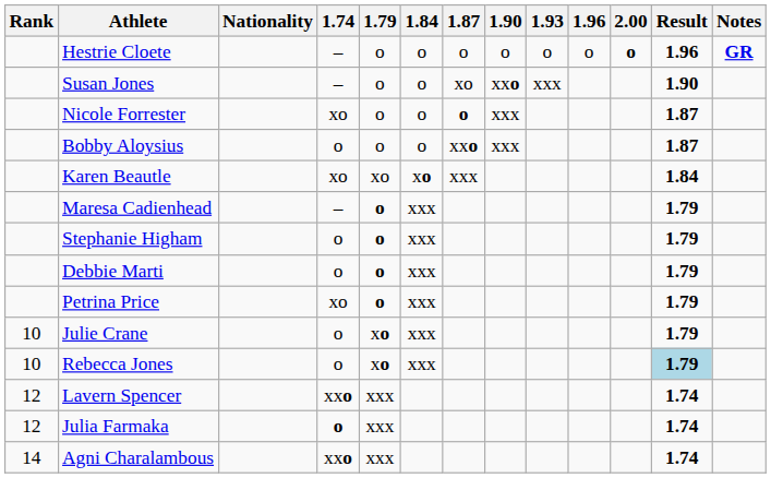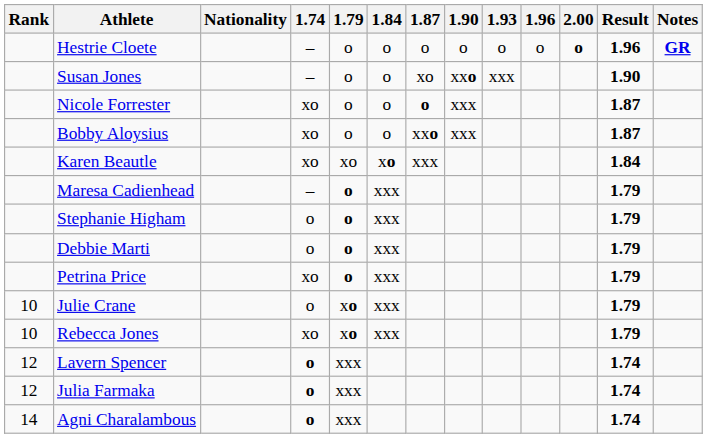 <table class="wikitable sortable" style="text-align:center;font-size:95%">
 <tr>
 <th>Rank</th>
 <th>Athlete</th>
 <th>Nationality</th>
 <th>1.74</th>
 <th>1.79</th>
 <th>1.84</th>
 <th>1.87</th>
 <th>1.90</th>
 <th>1.93</th>
 <th>1.96</th>
 <th>2.00</th>
 <th>Result</th>
 <th>Notes</th>
 </tr>
 <tr>
 <td></td>
 <td align="left"><a href='#'>Hestrie Cloete</a></td>
 <td align=left></td>
 <td>–</td>
 <td>o</td>
 <td>o</td>
 <td>o</td>
 <td>o</td>
 <td>o</td>
 <td>o</td>
 <td><strong>o</strong></td>
 <td><strong>1.96</strong></td>
 <td><strong><a href='#'>GR</a></strong></td>
 </tr>
 <tr>
 <td></td>
 <td align="left"><a href='#'>Susan Jones</a></td>
 <td align=left></td>
 <td>–</td>
 <td>o</td>
 <td>o</td>
 <td>xo</td>
 <td>xx<strong>o</strong></td>
 <td>xxx</td>
 <td></td>
 <td></td>
 <td><strong>1.90</strong></td>
 <td></td>
 </tr>
 <tr>
 <td></td>
 <td align="left"><a href='#'>Nicole Forrester</a></td>
 <td align=left></td>
 <td>xo</td>
 <td>o</td>
 <td>o</td>
 <td><strong>o</strong></td>
 <td>xxx</td>
 <td></td>
 <td></td>
 <td></td>
 <td><strong>1.87</strong></td>
 <td></td>
 </tr>
 <tr>
 <td></td>
 <td align="left"><a href='#'>Bobby Aloysius</a></td>
 <td align=left></td>
-<td>o</td>
+<td>xo</td>
 <td>o</td>
 <td>o</td>
 <td>xx<strong>o</strong></td>
 <td>xxx</td>
 <td></td>
 <td></td>
 <td></td>
 <td><strong>1.87</strong></td>
 <td></td>
 </tr>
 <tr>
 <td></td>
 <td align="left"><a href='#'>Karen Beautle</a></td>
 <td align=left></td>
 <td>xo</td>
 <td>xo</td>
 <td>x<strong>o</strong></td>
 <td>xxx</td>
 <td></td>
 <td></td>
 <td></td>
 <td></td>
 <td><strong>1.84</strong></td>
 <td></td>
 </tr>
 <tr>
 <td></td>
 <td align="left"><a href='#'>Maresa Cadienhead</a></td>
 <td align=left></td>
 <td>–</td>
 <td><strong>o</strong></td>
 <td>xxx</td>
 <td></td>
 <td></td>
 <td></td>
 <td></td>
 <td></td>
 <td><strong>1.79</strong></td>
 <td></td>
 </tr>
 <tr>
 <td></td>
 <td align="left"><a href='#'>Stephanie Higham</a></td>
 <td align=left></td>
 <td>o</td>
 <td><strong>o</strong></td>
 <td>xxx</td>
 <td></td>
 <td></td>
 <td></td>
 <td></td>
 <td></td>
 <td><strong>1.79</strong></td>
 <td></td>
 </tr>
 <tr>
 <td></td>
 <td align="left"><a href='#'>Debbie Marti</a></td>
 <td align=left></td>
 <td>o</td>
 <td><strong>o</strong></td>
 <td>xxx</td>
 <td></td>
 <td></td>
 <td></td>
 <td></td>
 <td></td>
 <td><strong>1.79</strong></td>
 <td></td>
 </tr>
 <tr>
 <td></td>
 <td align="left"><a href='#'>Petrina Price</a></td>
 <td align=left></td>
 <td>xo</td>
 <td><strong>o</strong></td>
 <td>xxx</td>
 <td></td>
 <td></td>
 <td></td>
 <td></td>
 <td></td>
 <td><strong>1.79</strong></td>
 <td></td>
 </tr>
 <tr>
 <td>10</td>
 <td align="left"><a href='#'>Julie Crane</a></td>
 <td align=left></td>
 <td>o</td>
 <td>x<strong>o</strong></td>
 <td>xxx</td>
 <td></td>
 <td></td>
 <td></td>
 <td></td>
 <td></td>
 <td><strong>1.79</strong></td>
 <td></td>
 </tr>
 <tr>
 <td>10</td>
 <td align="left"><a href='#'>Rebecca Jones</a></td>
 <td align=left></td>
-<td>o</td>
+<td>xo</td>
 <td>x<strong>o</strong></td>
 <td>xxx</td>
 <td></td>
 <td></td>
 <td></td>
 <td></td>
 <td></td>
-<td style="background: lightblue;"><strong>1.79</strong></td>
+<td><strong>1.79</strong></td>
 <td></td>
 </tr>
 <tr>
 <td>12</td>
 <td align="left"><a href='#'>Lavern Spencer</a></td>
 <td align=left></td>
-<td>xx<strong>o</strong></td>
+<td><strong>o</strong></td>
 <td>xxx</td>
 <td></td>
 <td></td>
 <td></td>
 <td></td>
 <td></td>
 <td></td>
 <td><strong>1.74</strong></td>
 <td></td>
 </tr>
 <tr>
 <td>12</td>
 <td align="left"><a href='#'>Julia Farmaka</a></td>
 <td align=left></td>
 <td><strong>o</strong></td>
 <td>xxx</td>
 <td></td>
 <td></td>
 <td></td>
 <td></td>
 <td></td>
 <td></td>
 <td><strong>1.74</strong></td>
 <td></td>
 </tr>
 <tr>
 <td>14</td>
 <td align="left"><a href='#'>Agni Charalambous</a></td>
 <td align=left></td>
-<td>xx<strong>o</strong></td>
+<td><strong>o</strong></td>
 <td>xxx</td>
 <td></td>
 <td></td>
 <td></td>
 <td></td>
 <td></td>
 <td></td>
 <td><strong>1.74</strong></td>
 <td></td>
 </tr>
 </table>
